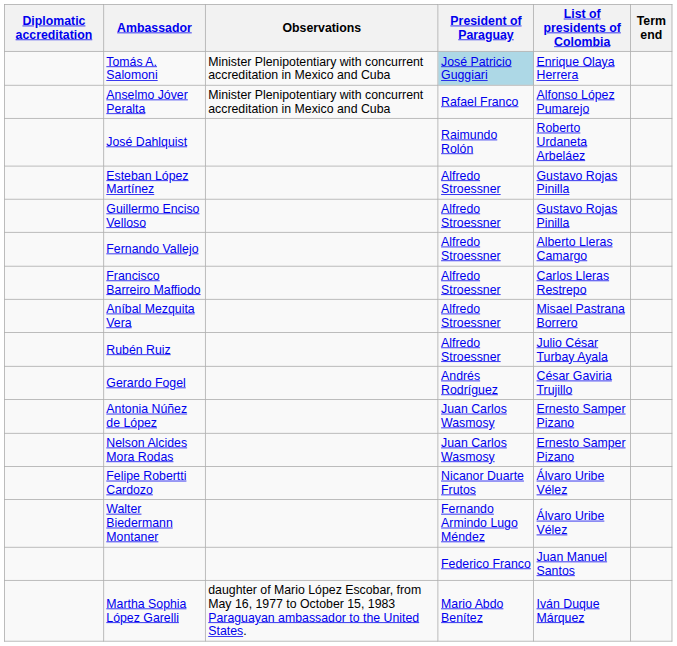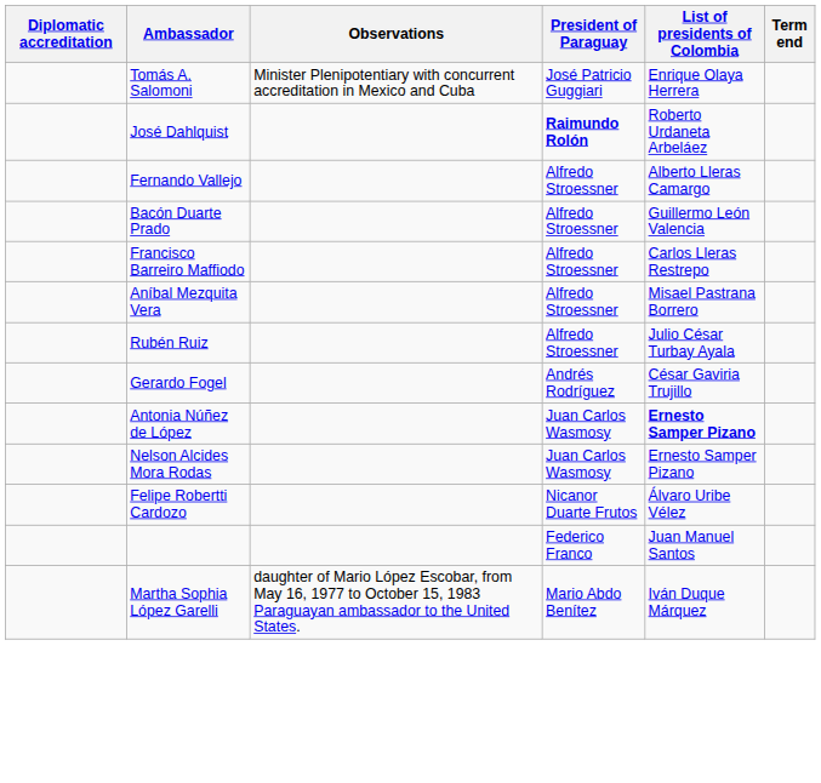 <table class="wikitable sortable">
 <tr>
 <th><a href='#'>Diplomatic accreditation</a></th>
 <th><a href='#'>Ambassador</a></th>
 <th>Observations</th>
 <th><a href='#'>President of Paraguay</a></th>
 <th><a href='#'>List of presidents of Colombia</a></th>
 <th>Term end</th>
 </tr>
 <tr>
 <td></td>
 <td><a href='#'>Tomás A. Salomoni</a></td>
 <td>Minister Plenipotentiary with concurrent accreditation in Mexico and Cuba</td>
-<td style="background: lightblue;"><a href='#'>José Patricio Guggiari</a></td>
+<td><a href='#'>José Patricio Guggiari</a></td>
 <td><a href='#'>Enrique Olaya Herrera</a></td>
-<td></td>
-</tr>
-<tr>
-<td></td>
-<td><a href='#'>Anselmo Jóver Peralta</a></td>
-<td>Minister Plenipotentiary with concurrent accreditation in Mexico and Cuba</td>
-<td><a href='#'>Rafael Franco</a></td>
-<td><a href='#'>Alfonso López Pumarejo</a></td>
 <td></td>
 </tr>
 <tr>
 <td></td>
 <td><a href='#'>José Dahlquist</a></td>
 <td></td>
-<td><a href='#'>Raimundo Rolón</a></td>
+<td><strong><a href='#'>Raimundo Rolón</a></strong></td>
 <td><a href='#'>Roberto Urdaneta Arbeláez</a></td>
-<td></td>
-</tr>
-<tr>
-<td></td>
-<td><a href='#'>Esteban López Martínez</a></td>
-<td></td>
-<td><a href='#'>Alfredo Stroessner</a></td>
-<td><a href='#'>Gustavo Rojas Pinilla</a></td>
-<td></td>
-</tr>
-<tr>
-<td></td>
-<td><a href='#'>Guillermo Enciso Velloso</a></td>
-<td></td>
-<td><a href='#'>Alfredo Stroessner</a></td>
-<td><a href='#'>Gustavo Rojas Pinilla</a></td>
 <td></td>
 </tr>
 <tr>
 <td></td>
 <td><a href='#'>Fernando Vallejo</a></td>
 <td></td>
 <td><a href='#'>Alfredo Stroessner</a></td>
 <td><a href='#'>Alberto Lleras Camargo</a></td>
+<td></td>
+</tr>
+<tr>
+<td></td>
+<td><a href='#'>Bacón Duarte Prado</a></td>
+<td></td>
+<td><a href='#'>Alfredo Stroessner</a></td>
+<td><a href='#'>Guillermo León Valencia</a></td>
 <td></td>
 </tr>
 <tr>
 <td></td>
 <td><a href='#'>Francisco Barreiro Maffiodo</a></td>
 <td></td>
 <td><a href='#'>Alfredo Stroessner</a></td>
 <td><a href='#'>Carlos Lleras Restrepo</a></td>
 <td></td>
 </tr>
 <tr>
 <td></td>
 <td><a href='#'>Aníbal Mezquita Vera</a></td>
 <td></td>
 <td><a href='#'>Alfredo Stroessner</a></td>
 <td><a href='#'>Misael Pastrana Borrero</a></td>
 <td></td>
 </tr>
 <tr>
 <td></td>
 <td><a href='#'>Rubén Ruiz</a></td>
 <td></td>
 <td><a href='#'>Alfredo Stroessner</a></td>
 <td><a href='#'>Julio César Turbay Ayala</a></td>
 <td></td>
 </tr>
 <tr>
 <td></td>
 <td><a href='#'>Gerardo Fogel</a></td>
 <td></td>
 <td><a href='#'>Andrés Rodríguez</a></td>
 <td><a href='#'>César Gaviria Trujillo</a></td>
 <td></td>
 </tr>
 <tr>
 <td></td>
 <td><a href='#'>Antonia Núñez de López</a></td>
 <td></td>
 <td><a href='#'>Juan Carlos Wasmosy</a></td>
-<td><a href='#'>Ernesto Samper Pizano</a></td>
+<td><strong><a href='#'>Ernesto Samper Pizano</a></strong></td>
 <td></td>
 </tr>
 <tr>
 <td></td>
 <td><a href='#'>Nelson Alcides Mora Rodas</a></td>
 <td></td>
 <td><a href='#'>Juan Carlos Wasmosy</a></td>
 <td><a href='#'>Ernesto Samper Pizano</a></td>
 <td></td>
 </tr>
 <tr>
 <td></td>
 <td><a href='#'>Felipe Robertti Cardozo</a></td>
 <td></td>
 <td><a href='#'>Nicanor Duarte Frutos</a></td>
 <td><a href='#'>Álvaro Uribe Vélez</a></td>
 <td></td>
 </tr>
 <tr>
 <td></td>
-<td><a href='#'>Walter Biedermann Montaner</a></td>
-<td></td>
-<td><a href='#'>Fernando Armindo Lugo Méndez</a></td>
-<td><a href='#'>Álvaro Uribe Vélez</a></td>
-<td></td>
-</tr>
-<tr>
-<td></td>
 <td></td>
 <td></td>
 <td><a href='#'>Federico Franco</a></td>
 <td><a href='#'>Juan Manuel Santos</a></td>
 <td></td>
 </tr>
 <tr>
 <td></td>
 <td><a href='#'>Martha Sophia López Garelli</a></td>
 <td>daughter of Mario López Escobar, from May 16, 1977 to  October 15, 1983 <a href='#'>Paraguayan ambassador to the United States</a>.</td>
 <td><a href='#'>Mario Abdo Benítez</a></td>
 <td><a href='#'>Iván Duque Márquez</a></td>
 <td></td>
 </tr>
 </table>
